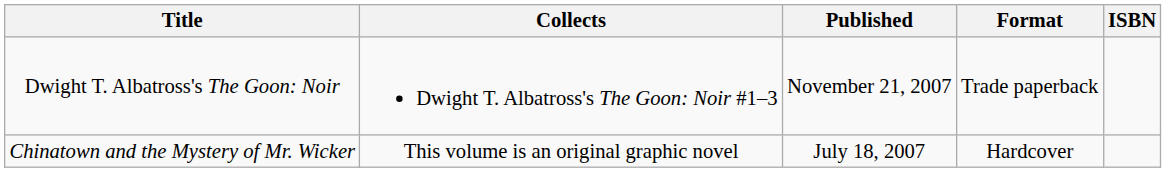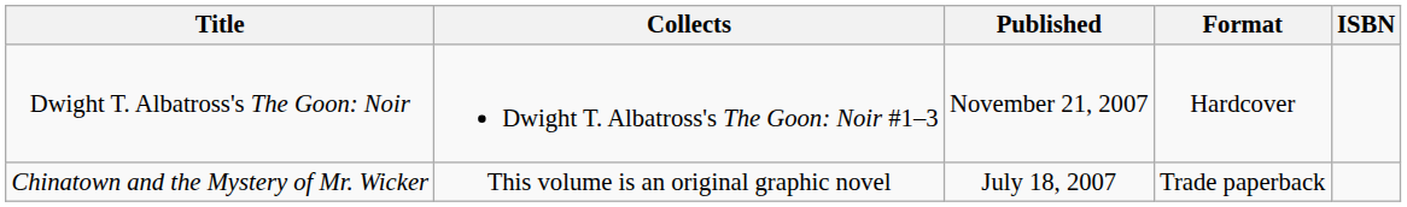 <table class="wikitable">
 <tr>
 <th>Title</th>
 <th>Collects</th>
 <th>Published</th>
 <th>Format</th>
 <th>ISBN</th>
 </tr>
 <tr align=center>
 <td>Dwight T. Albatross's <em>The Goon: Noir</em></td>
 <td><br><ul><li>Dwight T. Albatross's <em>The Goon: Noir</em> #1–3</li></ul></td>
 <td>November 21, 2007</td>
-<td>Trade paperback</td>
+<td>Hardcover</td>
 <td></td>
 </tr>
 <tr align=center>
 <td><em>Chinatown and the Mystery of Mr. Wicker</em></td>
 <td>This volume is an original graphic novel</td>
 <td>July 18, 2007</td>
-<td>Hardcover</td>
+<td>Trade paperback</td>
 <td></td>
 </tr>
 </table>
